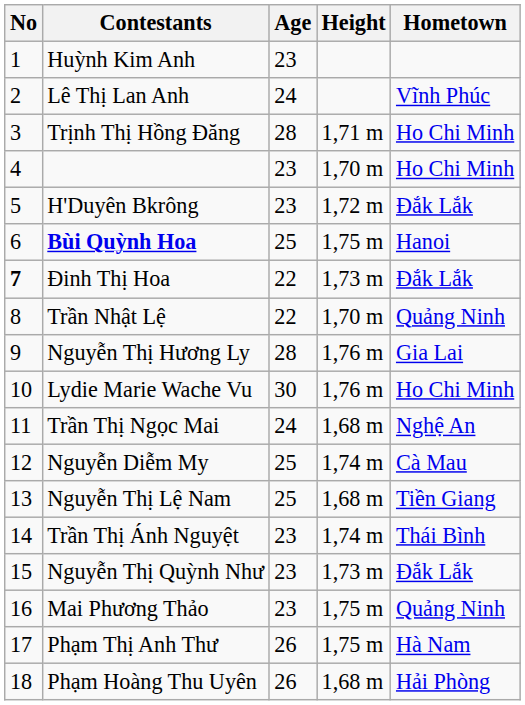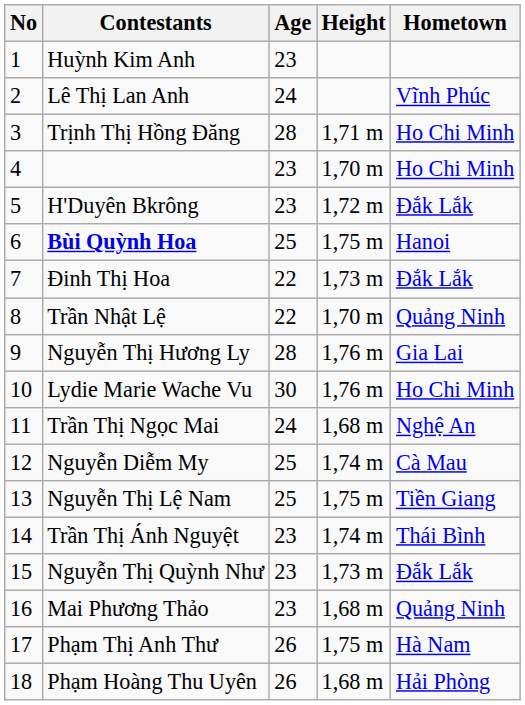 <table class="wikitable sortable" style="font-size: 95%;">
 <tr>
 <th>No</th>
 <th>Contestants</th>
 <th>Age</th>
 <th>Height</th>
 <th>Hometown</th>
 </tr>
 <tr>
 <td>1</td>
 <td>Huỳnh Kim Anh</td>
 <td>23</td>
 <td></td>
 <td></td>
 </tr>
 <tr>
 <td>2</td>
 <td>Lê Thị Lan Anh</td>
 <td>24</td>
 <td></td>
 <td><a href='#'>Vĩnh Phúc</a></td>
 </tr>
 <tr>
 <td>3</td>
 <td>Trịnh Thị Hồng Đăng</td>
 <td>28</td>
 <td>1,71 m</td>
 <td><a href='#'>Ho Chi Minh</a></td>
 </tr>
 <tr>
 <td>4</td>
 <td></td>
 <td>23</td>
 <td>1,70 m</td>
 <td><a href='#'>Ho Chi Minh</a></td>
 </tr>
 <tr>
 <td>5</td>
 <td>H'Duyên Bkrông</td>
 <td>23</td>
 <td>1,72 m</td>
 <td><a href='#'>Đắk Lắk</a></td>
 </tr>
 <tr>
 <td>6</td>
 <td><strong><a href='#'>Bùi Quỳnh Hoa</a></strong></td>
 <td>25</td>
 <td>1,75 m</td>
 <td><a href='#'>Hanoi</a></td>
 </tr>
 <tr>
-<td><strong>7</strong></td>
+<td>7</td>
 <td>Đinh Thị Hoa</td>
 <td>22</td>
 <td>1,73 m</td>
 <td><a href='#'>Đắk Lắk</a></td>
 </tr>
 <tr>
 <td>8</td>
 <td>Trần Nhật Lệ</td>
 <td>22</td>
 <td>1,70 m</td>
 <td><a href='#'>Quảng Ninh</a></td>
 </tr>
 <tr>
 <td>9</td>
 <td>Nguyễn Thị Hương Ly</td>
 <td>28</td>
 <td>1,76 m</td>
 <td><a href='#'>Gia Lai</a></td>
 </tr>
 <tr>
 <td>10</td>
 <td>Lydie Marie Wache Vu</td>
 <td>30</td>
 <td>1,76 m</td>
 <td><a href='#'>Ho Chi Minh</a></td>
 </tr>
 <tr>
 <td>11</td>
 <td>Trần Thị Ngọc Mai</td>
 <td>24</td>
 <td>1,68 m</td>
 <td><a href='#'>Nghệ An</a></td>
 </tr>
 <tr>
 <td>12</td>
 <td>Nguyễn Diễm My</td>
 <td>25</td>
 <td>1,74 m</td>
 <td><a href='#'>Cà Mau</a></td>
 </tr>
 <tr>
 <td>13</td>
 <td>Nguyễn Thị Lệ Nam</td>
 <td>25</td>
-<td>1,68 m</td>
+<td>1,75 m</td>
 <td><a href='#'>Tiền Giang</a></td>
 </tr>
 <tr>
 <td>14</td>
 <td>Trần Thị Ánh Nguyệt</td>
 <td>23</td>
 <td>1,74 m</td>
 <td><a href='#'>Thái Bình</a></td>
 </tr>
 <tr>
 <td>15</td>
 <td>Nguyễn Thị Quỳnh Như</td>
 <td>23</td>
 <td>1,73 m</td>
 <td><a href='#'>Đắk Lắk</a></td>
 </tr>
 <tr>
 <td>16</td>
 <td>Mai Phương Thảo</td>
 <td>23</td>
-<td>1,75 m</td>
+<td>1,68 m</td>
 <td><a href='#'>Quảng Ninh</a></td>
 </tr>
 <tr>
 <td>17</td>
 <td>Phạm Thị Anh Thư</td>
 <td>26</td>
 <td>1,75 m</td>
 <td><a href='#'>Hà Nam</a></td>
 </tr>
 <tr>
 <td>18</td>
 <td>Phạm Hoàng Thu Uyên</td>
 <td>26</td>
 <td>1,68 m</td>
 <td><a href='#'>Hải Phòng</a></td>
 </tr>
 </table>
